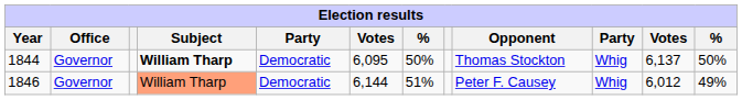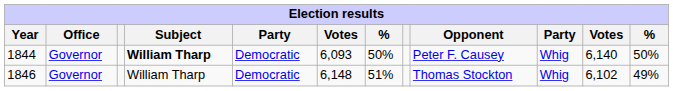 <table class=wikitable style="width: 94%" style="text-align: center;" align="center">
 <tr bgcolor=#cccccc>
 <th colspan=12 style="background: #ccccff;">Election results</th>
 </tr>
 <tr>
 <th><strong>Year</strong></th>
 <th><strong>Office</strong></th>
 <th></th>
 <th><strong>Subject</strong></th>
 <th><strong>Party</strong></th>
 <th><strong>Votes</strong></th>
 <th><strong>%</strong></th>
 <th></th>
 <th><strong>Opponent</strong></th>
 <th><strong>Party</strong></th>
 <th><strong>Votes</strong></th>
 <th><strong>%</strong></th>
 </tr>
 <tr>
 <td>1844</td>
 <td><a href='#'>Governor</a></td>
 <td></td>
 <td><strong>William Tharp</strong></td>
 <td><a href='#'>Democratic</a></td>
-<td>6,095</td>
+<td>6,093</td>
 <td>50%</td>
 <td></td>
-<td><a href='#'>Thomas Stockton</a></td>
+<td><a href='#'>Peter F. Causey</a></td>
 <td><a href='#'>Whig</a></td>
-<td>6,137</td>
+<td>6,140</td>
 <td>50%</td>
 </tr>
 <tr>
 <td>1846</td>
 <td><a href='#'>Governor</a></td>
 <td></td>
-<td style="background: lightsalmon;">William Tharp</td>
+<td>William Tharp</td>
 <td><a href='#'>Democratic</a></td>
-<td>6,144</td>
+<td>6,148</td>
 <td>51%</td>
 <td></td>
-<td><a href='#'>Peter F. Causey</a></td>
+<td><a href='#'>Thomas Stockton</a></td>
 <td><a href='#'>Whig</a></td>
-<td>6,012</td>
+<td>6,102</td>
 <td>49%</td>
 </tr>
 </table>
